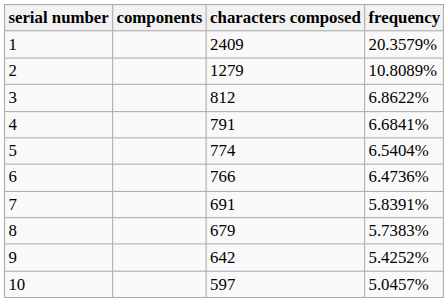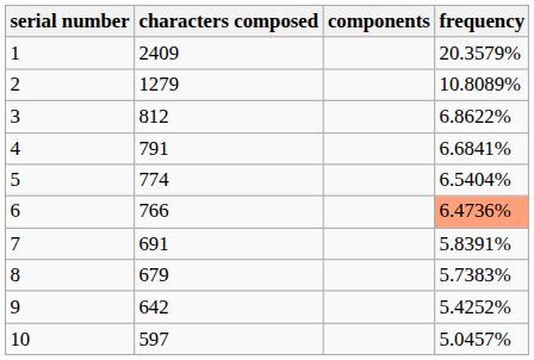 <table class="wikitable">
 <tr>
 <th>serial number</th>
+<th>characters composed</th>
 <th>components</th>
-<th>characters composed</th>
 <th>frequency</th>
 </tr>
 <tr>
 <td>1</td>
+<td>2409</td>
 <td></td>
-<td>2409</td>
 <td>20.3579%</td>
 </tr>
 <tr>
 <td>2</td>
+<td>1279</td>
 <td></td>
-<td>1279</td>
 <td>10.8089%</td>
 </tr>
 <tr>
 <td>3</td>
+<td>812</td>
 <td></td>
-<td>812</td>
 <td>6.8622%</td>
 </tr>
 <tr>
 <td>4</td>
+<td>791</td>
 <td></td>
-<td>791</td>
 <td>6.6841%</td>
 </tr>
 <tr>
 <td>5</td>
+<td>774</td>
 <td></td>
-<td>774</td>
 <td>6.5404%</td>
 </tr>
 <tr>
 <td>6</td>
+<td>766</td>
 <td></td>
-<td>766</td>
-<td>6.4736%</td>
+<td style="background: lightsalmon;">6.4736%</td>
 </tr>
 <tr>
 <td>7</td>
+<td>691</td>
 <td></td>
-<td>691</td>
 <td>5.8391%</td>
 </tr>
 <tr>
 <td>8</td>
+<td>679</td>
 <td></td>
-<td>679</td>
 <td>5.7383%</td>
 </tr>
 <tr>
 <td>9</td>
+<td>642</td>
 <td></td>
-<td>642</td>
 <td>5.4252%</td>
 </tr>
 <tr>
 <td>10</td>
+<td>597</td>
 <td></td>
-<td>597</td>
 <td>5.0457%</td>
 </tr>
 </table>
